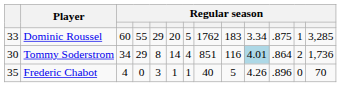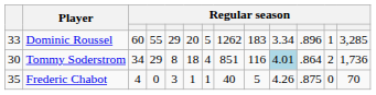 <table class="wikitable plainrowheaders" style="text-align:center;">
 <tr>
 <th scope="col" rowspan="2"></th>
 <th scope="col" rowspan="2">Player</th>
 <th scope=colgroup colspan=11>Regular season</th>
 </tr>
 <tr>
 <th scope="col"></th>
 <th scope="col"></th>
 <th scope="col"></th>
 <th scope="col"></th>
 <th scope="col"></th>
 <th scope="col"></th>
 <th scope="col"></th>
 <th scope="col"></th>
 <th scope="col"></th>
 <th scope="col"></th>
 <th scope="col"></th>
 </tr>
 <tr>
 <td scope="row">33</td>
 <td align="left"><a href='#'>Dominic Roussel</a></td>
 <td>60</td>
 <td>55</td>
 <td>29</td>
 <td>20</td>
 <td>5</td>
-<td>1762</td>
+<td>1262</td>
 <td>183</td>
 <td>3.34</td>
-<td>.875</td>
+<td>.896</td>
 <td>1</td>
 <td>3,285</td>
 </tr>
 <tr>
 <td scope="row">30</td>
 <td align="left"><a href='#'>Tommy Soderstrom</a></td>
 <td>34</td>
 <td>29</td>
 <td>8</td>
-<td>14</td>
+<td>18</td>
 <td>4</td>
 <td>851</td>
 <td>116</td>
 <td style="background: lightblue;">4.01</td>
 <td>.864</td>
 <td>2</td>
 <td>1,736</td>
 </tr>
 <tr>
 <td scope="row">35</td>
 <td align="left"><a href='#'>Frederic Chabot</a></td>
 <td>4</td>
 <td>0</td>
 <td>3</td>
 <td>1</td>
 <td>1</td>
 <td>40</td>
 <td>5</td>
 <td>4.26</td>
-<td>.896</td>
+<td>.875</td>
 <td>0</td>
 <td>70</td>
 </tr>
 </table>
